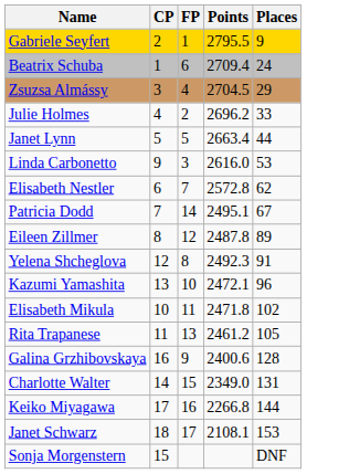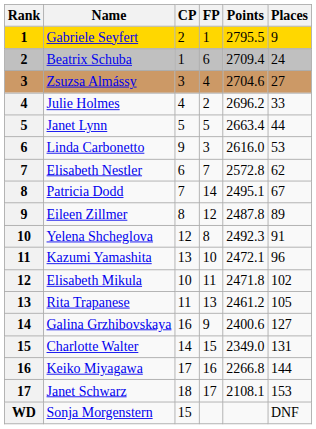 <table class="wikitable">
 <tr>
+<th>Rank</th>
 <th>Name</th>
 <th>CP</th>
 <th>FP</th>
 <th>Points</th>
 <th>Places</th>
 </tr>
 <tr bgcolor=gold>
+<td align=center><strong>1</strong></td>
 <td> <a href='#'>Gabriele Seyfert</a></td>
 <td>2</td>
 <td>1</td>
 <td>2795.5</td>
 <td>9</td>
 </tr>
 <tr bgcolor=silver>
+<td align=center><strong>2</strong></td>
 <td> <a href='#'>Beatrix Schuba</a></td>
 <td>1</td>
 <td>6</td>
 <td>2709.4</td>
 <td>24</td>
 </tr>
 <tr bgcolor=cc9966>
+<td align=center><strong>3</strong></td>
 <td> <a href='#'>Zsuzsa Almássy</a></td>
 <td>3</td>
 <td>4</td>
-<td>2704.5</td>
-<td>29</td>
+<td>2704.6</td>
+<td>27</td>
 </tr>
 <tr>
+<th>4</th>
 <td> <a href='#'>Julie Holmes</a></td>
 <td>4</td>
 <td>2</td>
 <td>2696.2</td>
 <td>33</td>
 </tr>
 <tr>
+<th>5</th>
 <td> <a href='#'>Janet Lynn</a></td>
 <td>5</td>
 <td>5</td>
 <td>2663.4</td>
 <td>44</td>
 </tr>
 <tr>
+<th>6</th>
 <td> <a href='#'>Linda Carbonetto</a></td>
 <td>9</td>
 <td>3</td>
 <td>2616.0</td>
 <td>53</td>
 </tr>
 <tr>
+<th>7</th>
 <td> <a href='#'>Elisabeth Nestler</a></td>
 <td>6</td>
 <td>7</td>
 <td>2572.8</td>
 <td>62</td>
 </tr>
 <tr>
+<th>8</th>
 <td> <a href='#'>Patricia Dodd</a></td>
 <td>7</td>
 <td>14</td>
 <td>2495.1</td>
 <td>67</td>
 </tr>
 <tr>
+<th>9</th>
 <td> <a href='#'>Eileen Zillmer</a></td>
 <td>8</td>
 <td>12</td>
 <td>2487.8</td>
 <td>89</td>
 </tr>
 <tr>
+<th>10</th>
 <td> <a href='#'>Yelena Shcheglova</a></td>
 <td>12</td>
 <td>8</td>
 <td>2492.3</td>
 <td>91</td>
 </tr>
 <tr>
+<th>11</th>
 <td> <a href='#'>Kazumi Yamashita</a></td>
 <td>13</td>
 <td>10</td>
 <td>2472.1</td>
 <td>96</td>
 </tr>
 <tr>
+<th>12</th>
 <td> <a href='#'>Elisabeth Mikula</a></td>
 <td>10</td>
 <td>11</td>
 <td>2471.8</td>
 <td>102</td>
 </tr>
 <tr>
+<th>13</th>
 <td> <a href='#'>Rita Trapanese</a></td>
 <td>11</td>
 <td>13</td>
 <td>2461.2</td>
 <td>105</td>
 </tr>
 <tr>
+<th>14</th>
 <td> <a href='#'>Galina Grzhibovskaya</a></td>
 <td>16</td>
 <td>9</td>
 <td>2400.6</td>
-<td>128</td>
+<td>127</td>
 </tr>
 <tr>
+<th>15</th>
 <td> <a href='#'>Charlotte Walter</a></td>
 <td>14</td>
 <td>15</td>
 <td>2349.0</td>
 <td>131</td>
 </tr>
 <tr>
+<th>16</th>
 <td> <a href='#'>Keiko Miyagawa</a></td>
 <td>17</td>
 <td>16</td>
 <td>2266.8</td>
 <td>144</td>
 </tr>
 <tr>
+<th>17</th>
 <td> <a href='#'>Janet Schwarz</a></td>
 <td>18</td>
 <td>17</td>
 <td>2108.1</td>
 <td>153</td>
 </tr>
 <tr>
+<th>WD</th>
 <td> <a href='#'>Sonja Morgenstern</a></td>
 <td>15</td>
 <td></td>
 <td></td>
 <td>DNF</td>
 </tr>
 </table>
